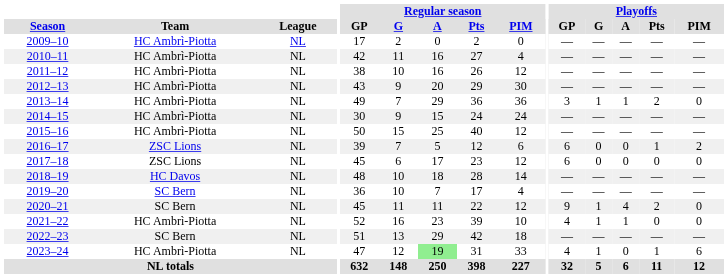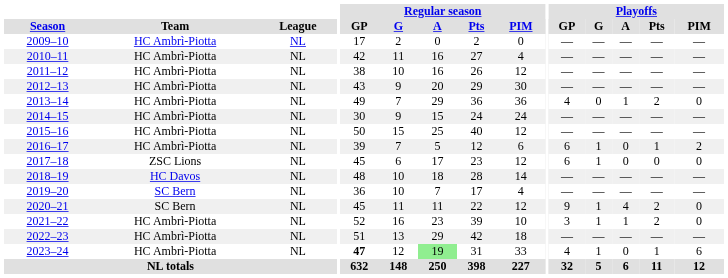 <table border="0" cellpadding="1" cellspacing="0" style="text-align:center; width:60em">
 <tr bgcolor="#e0e0e0">
 <th colspan="3" bgcolor="#ffffff"></th>
 <th rowspan="99" bgcolor="#ffffff"></th>
 <th colspan="5"><a href='#'>Regular season</a></th>
 <th rowspan="99" bgcolor="#ffffff"></th>
 <th colspan="5"><a href='#'>Playoffs</a></th>
 </tr>
 <tr bgcolor="#e0e0e0">
 <th><a href='#'>Season</a></th>
 <th>Team</th>
 <th>League</th>
 <th>GP</th>
 <th><a href='#'>G</a></th>
 <th><a href='#'>A</a></th>
 <th><a href='#'>Pts</a></th>
 <th><a href='#'>PIM</a></th>
 <th>GP</th>
 <th>G</th>
 <th>A</th>
 <th>Pts</th>
 <th>PIM</th>
 </tr>
 <tr ALIGN="center">
 <td><a href='#'>2009–10</a></td>
 <td><a href='#'>HC Ambrì-Piotta</a></td>
 <td><a href='#'>NL</a></td>
 <td>17</td>
 <td>2</td>
 <td>0</td>
 <td>2</td>
 <td>0</td>
 <td>—</td>
 <td>—</td>
 <td>—</td>
 <td>—</td>
 <td>—</td>
 </tr>
 <tr ALIGN="center" bgcolor="#f0f0f0">
 <td><a href='#'>2010–11</a></td>
 <td>HC Ambrì-Piotta</td>
 <td>NL</td>
 <td>42</td>
 <td>11</td>
 <td>16</td>
 <td>27</td>
 <td>4</td>
 <td>—</td>
 <td>—</td>
 <td>—</td>
 <td>—</td>
 <td>—</td>
 </tr>
 <tr ALIGN="center">
 <td><a href='#'>2011–12</a></td>
 <td>HC Ambrì-Piotta</td>
 <td>NL</td>
 <td>38</td>
 <td>10</td>
 <td>16</td>
 <td>26</td>
 <td>12</td>
 <td>—</td>
 <td>—</td>
 <td>—</td>
 <td>—</td>
 <td>—</td>
 </tr>
 <tr ALIGN="center" bgcolor="#f0f0f0">
 <td><a href='#'>2012–13</a></td>
 <td>HC Ambrì-Piotta</td>
 <td>NL</td>
 <td>43</td>
 <td>9</td>
 <td>20</td>
 <td>29</td>
 <td>30</td>
 <td>—</td>
 <td>—</td>
 <td>—</td>
 <td>—</td>
 <td>—</td>
 </tr>
 <tr ALIGN="center">
 <td><a href='#'>2013–14</a></td>
 <td>HC Ambrì-Piotta</td>
 <td>NL</td>
 <td>49</td>
 <td>7</td>
 <td>29</td>
 <td>36</td>
 <td>36</td>
-<td>3</td>
-<td>1</td>
+<td>4</td>
+<td>0</td>
 <td>1</td>
 <td>2</td>
 <td>0</td>
 </tr>
 <tr ALIGN="center" bgcolor="#f0f0f0">
 <td><a href='#'>2014–15</a></td>
 <td>HC Ambrì-Piotta</td>
 <td>NL</td>
 <td>30</td>
 <td>9</td>
 <td>15</td>
 <td>24</td>
 <td>24</td>
 <td>—</td>
 <td>—</td>
 <td>—</td>
 <td>—</td>
 <td>—</td>
 </tr>
 <tr ALIGN="center">
 <td><a href='#'>2015–16</a></td>
 <td>HC Ambrì-Piotta</td>
 <td>NL</td>
 <td>50</td>
 <td>15</td>
 <td>25</td>
 <td>40</td>
 <td>12</td>
 <td>—</td>
 <td>—</td>
 <td>—</td>
 <td>—</td>
 <td>—</td>
 </tr>
 <tr ALIGN="center" bgcolor="#f0f0f0">
 <td><a href='#'>2016–17</a></td>
-<td><a href='#'>ZSC Lions</a></td>
+<td>HC Ambrì-Piotta</td>
 <td>NL</td>
 <td>39</td>
 <td>7</td>
 <td>5</td>
 <td>12</td>
 <td>6</td>
 <td>6</td>
-<td>0</td>
+<td>1</td>
 <td>0</td>
 <td>1</td>
 <td>2</td>
 </tr>
 <tr ALIGN="center">
 <td><a href='#'>2017–18</a></td>
 <td>ZSC Lions</td>
 <td>NL</td>
 <td>45</td>
 <td>6</td>
 <td>17</td>
 <td>23</td>
 <td>12</td>
 <td>6</td>
-<td>0</td>
+<td>1</td>
 <td>0</td>
 <td>0</td>
 <td>0</td>
 </tr>
 <tr ALIGN="center" bgcolor="#f0f0f0">
 <td><a href='#'>2018–19</a></td>
 <td><a href='#'>HC Davos</a></td>
 <td>NL</td>
 <td>48</td>
 <td>10</td>
 <td>18</td>
 <td>28</td>
 <td>14</td>
 <td>—</td>
 <td>—</td>
 <td>—</td>
 <td>—</td>
 <td>—</td>
 </tr>
 <tr ALIGN="center">
 <td><a href='#'>2019–20</a></td>
 <td><a href='#'>SC Bern</a></td>
 <td>NL</td>
 <td>36</td>
 <td>10</td>
 <td>7</td>
 <td>17</td>
 <td>4</td>
 <td>—</td>
 <td>—</td>
 <td>—</td>
 <td>—</td>
 <td>—</td>
 </tr>
 <tr ALIGN="center" bgcolor="#f0f0f0">
 <td><a href='#'>2020–21</a></td>
 <td>SC Bern</td>
 <td>NL</td>
 <td>45</td>
 <td>11</td>
 <td>11</td>
 <td>22</td>
 <td>12</td>
 <td>9</td>
 <td>1</td>
 <td>4</td>
 <td>2</td>
 <td>0</td>
 </tr>
 <tr ALIGN="center">
 <td><a href='#'>2021–22</a></td>
 <td>HC Ambrì-Piotta</td>
 <td>NL</td>
 <td>52</td>
 <td>16</td>
 <td>23</td>
 <td>39</td>
 <td>10</td>
-<td>4</td>
+<td>3</td>
 <td>1</td>
 <td>1</td>
-<td>0</td>
+<td>2</td>
 <td>0</td>
 </tr>
 <tr ALIGN="center" bgcolor="#f0f0f0">
 <td><a href='#'>2022–23</a></td>
-<td>SC Bern</td>
+<td>HC Ambrì-Piotta</td>
 <td>NL</td>
 <td>51</td>
 <td>13</td>
 <td>29</td>
 <td>42</td>
 <td>18</td>
 <td>—</td>
 <td>—</td>
 <td>—</td>
 <td>—</td>
 <td>—</td>
 </tr>
 <tr ALIGN="center">
 <td><a href='#'>2023–24</a></td>
 <td>HC Ambrì-Piotta</td>
 <td>NL</td>
-<td>47</td>
+<td><strong>47</strong></td>
 <td>12</td>
 <td style="background: lightgreen;">19</td>
 <td>31</td>
 <td>33</td>
 <td>4</td>
 <td>1</td>
 <td>0</td>
 <td>1</td>
 <td>6</td>
 </tr>
 <tr ALIGN="center" bgcolor="#e0e0e0">
 <th colspan="3">NL totals</th>
 <th>632</th>
 <th>148</th>
 <th>250</th>
 <th>398</th>
 <th>227</th>
 <th>32</th>
 <th>5</th>
 <th>6</th>
 <th>11</th>
 <th>12</th>
 </tr>
 </table>
